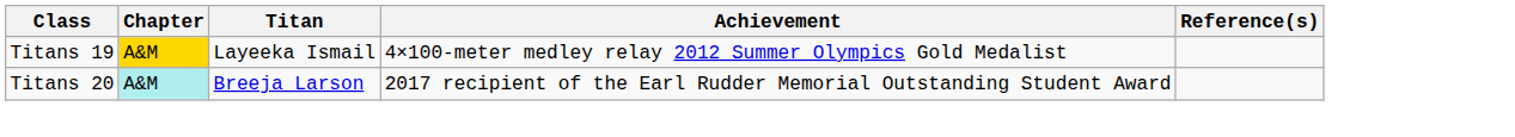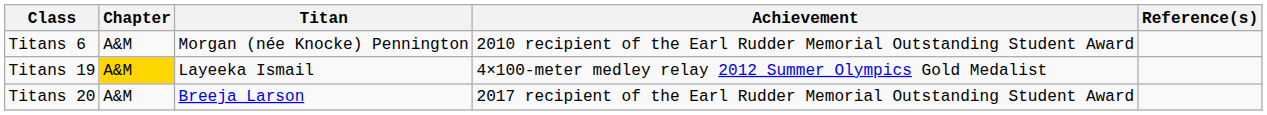 <table class="wikitable">
 <tr>
 <th>Class</th>
 <th>Chapter</th>
 <th>Titan</th>
 <th>Achievement</th>
 <th>Reference(s)</th>
+</tr>
+<tr>
+<td>Titans 6</td>
+<td>A&M</td>
+<td>Morgan (née Knocke) Pennington</td>
+<td>2010 recipient of the Earl Rudder Memorial Outstanding Student Award</td>
+<td></td>
 </tr>
 <tr>
 <td>Titans 19</td>
 <td style="background: gold;">A&M</td>
 <td>Layeeka Ismail</td>
 <td>4×100-meter medley relay <a href='#'>2012 Summer Olympics</a> Gold Medalist</td>
 <td></td>
 </tr>
 <tr>
 <td>Titans 20</td>
-<td style="background: paleturquoise;">A&M</td>
+<td>A&M</td>
 <td><a href='#'>Breeja Larson</a></td>
 <td>2017 recipient of the Earl Rudder Memorial Outstanding Student Award</td>
 <td></td>
 </tr>
 </table>
